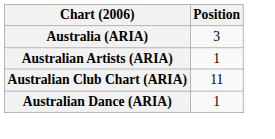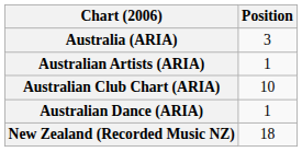 <table class="wikitable sortable plainrowheaders" style="text-align:center">
 <tr>
 <th>Chart (2006)</th>
 <th>Position</th>
 </tr>
 <tr>
 <th scope="row">Australia (ARIA)</th>
 <td>3</td>
 </tr>
 <tr>
 <th scope="row">Australian Artists (ARIA)</th>
 <td>1</td>
 </tr>
 <tr>
 <th scope="row">Australian Club Chart (ARIA)</th>
-<td>11</td>
+<td>10</td>
 </tr>
 <tr>
 <th scope="row">Australian Dance (ARIA)</th>
 <td>1</td>
 </tr>
+<tr>
+<th scope="row">New Zealand (Recorded Music NZ)</th>
+<td>18</td>
+</tr>
 </table>
